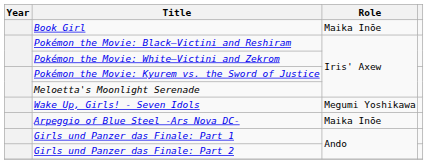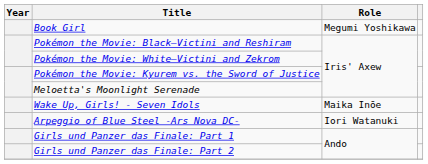 <table class="wikitable plainrowheaders sortable">
 <tr>
 <th scope="col">Year</th>
 <th scope="col">Title</th>
 <th scope="col">Role</th>
 <th scope="col" class="unsortable"></th>
 </tr>
 <tr>
 <th scope="row"></th>
 <td><em><a href='#'>Book Girl</a></em></td>
-<td>Maika Inōe</td>
+<td>Megumi Yoshikawa</td>
 <td></td>
 </tr>
 <tr>
 <th scope="row" rowspan="2"></th>
 <td><em><a href='#'>Pokémon the Movie: Black—Victini and Reshiram</a></em></td>
 <td rowspan="4">Iris' Axew</td>
 <td rowspan="2"></td>
 </tr>
 <tr>
 <td><em><a href='#'>Pokémon the Movie: White—Victini and Zekrom</a></em></td>
 </tr>
 <tr>
 <th scope="row" rowspan="2"></th>
 <td><em><a href='#'>Pokémon the Movie: Kyurem vs. the Sword of Justice</a></em></td>
 <td rowspan="2"></td>
 </tr>
 <tr>
 <td><em>Meloetta's Moonlight Serenade</em></td>
 </tr>
 <tr>
 <th scope="row"></th>
 <td><em><a href='#'>Wake Up, Girls! - Seven Idols</a></em></td>
-<td>Megumi Yoshikawa</td>
+<td>Maika Inōe</td>
 <td></td>
 </tr>
 <tr>
 <th scope="row"></th>
 <td><em><a href='#'>Arpeggio of Blue Steel -Ars Nova DC-</a></em></td>
-<td>Maika Inōe</td>
+<td>Iori Watanuki</td>
 <td></td>
 </tr>
 <tr>
 <th scope="row"></th>
 <td><em><a href='#'>Girls und Panzer das Finale: Part 1</a></em></td>
 <td rowspan="2">Ando</td>
 <td></td>
 </tr>
 <tr>
 <th scope="row"></th>
 <td><em><a href='#'>Girls und Panzer das Finale: Part 2</a></em></td>
 <td></td>
 </tr>
 <tr>
 </tr>
 </table>
